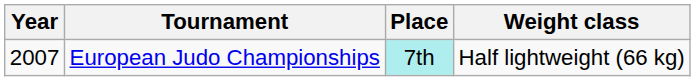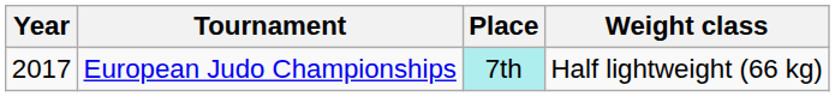 <table class=wikitable>
 <tr>
 <th>Year</th>
 <th>Tournament</th>
 <th>Place</th>
 <th>Weight class</th>
 </tr>
 <tr>
-<td>2007</td>
+<td>2017</td>
 <td><a href='#'>European Judo Championships</a></td>
 <td align="center" style="background: paleturquoise;">7th</td>
 <td>Half lightweight (66 kg)</td>
 </tr>
 </table>
